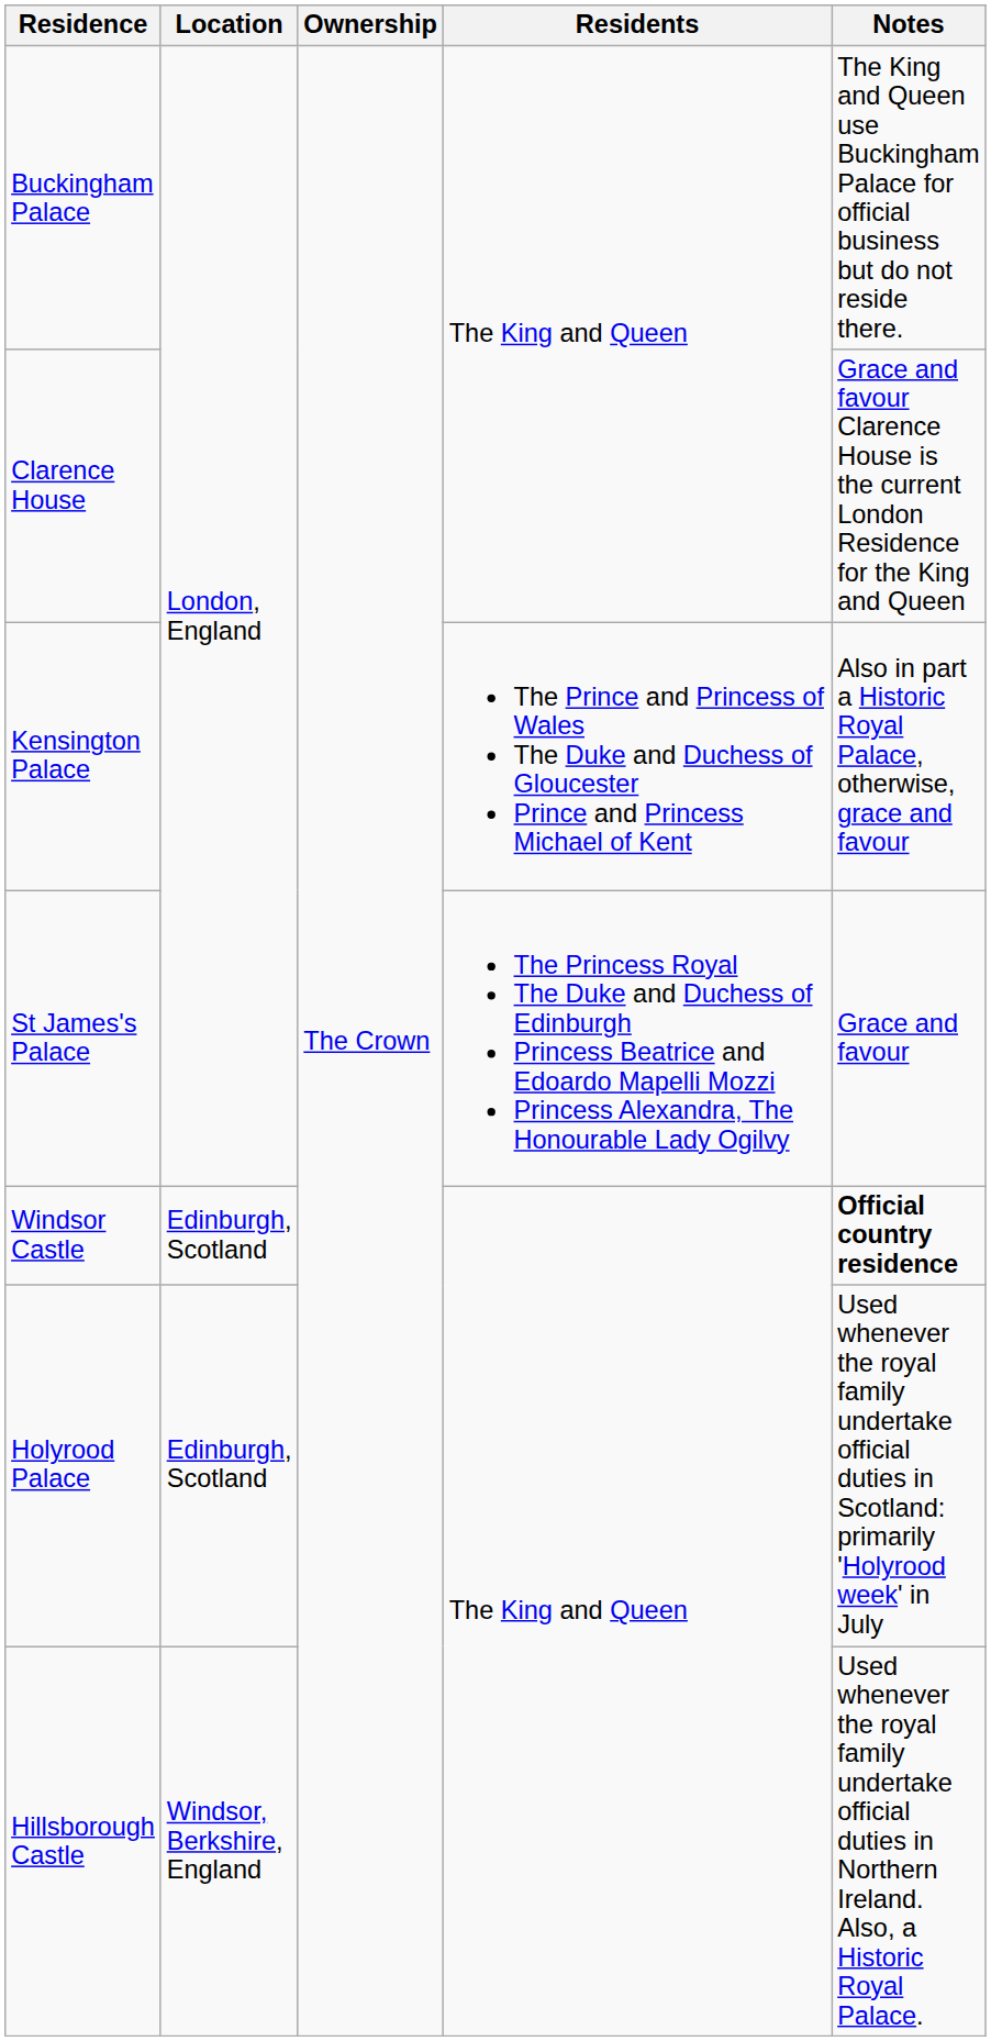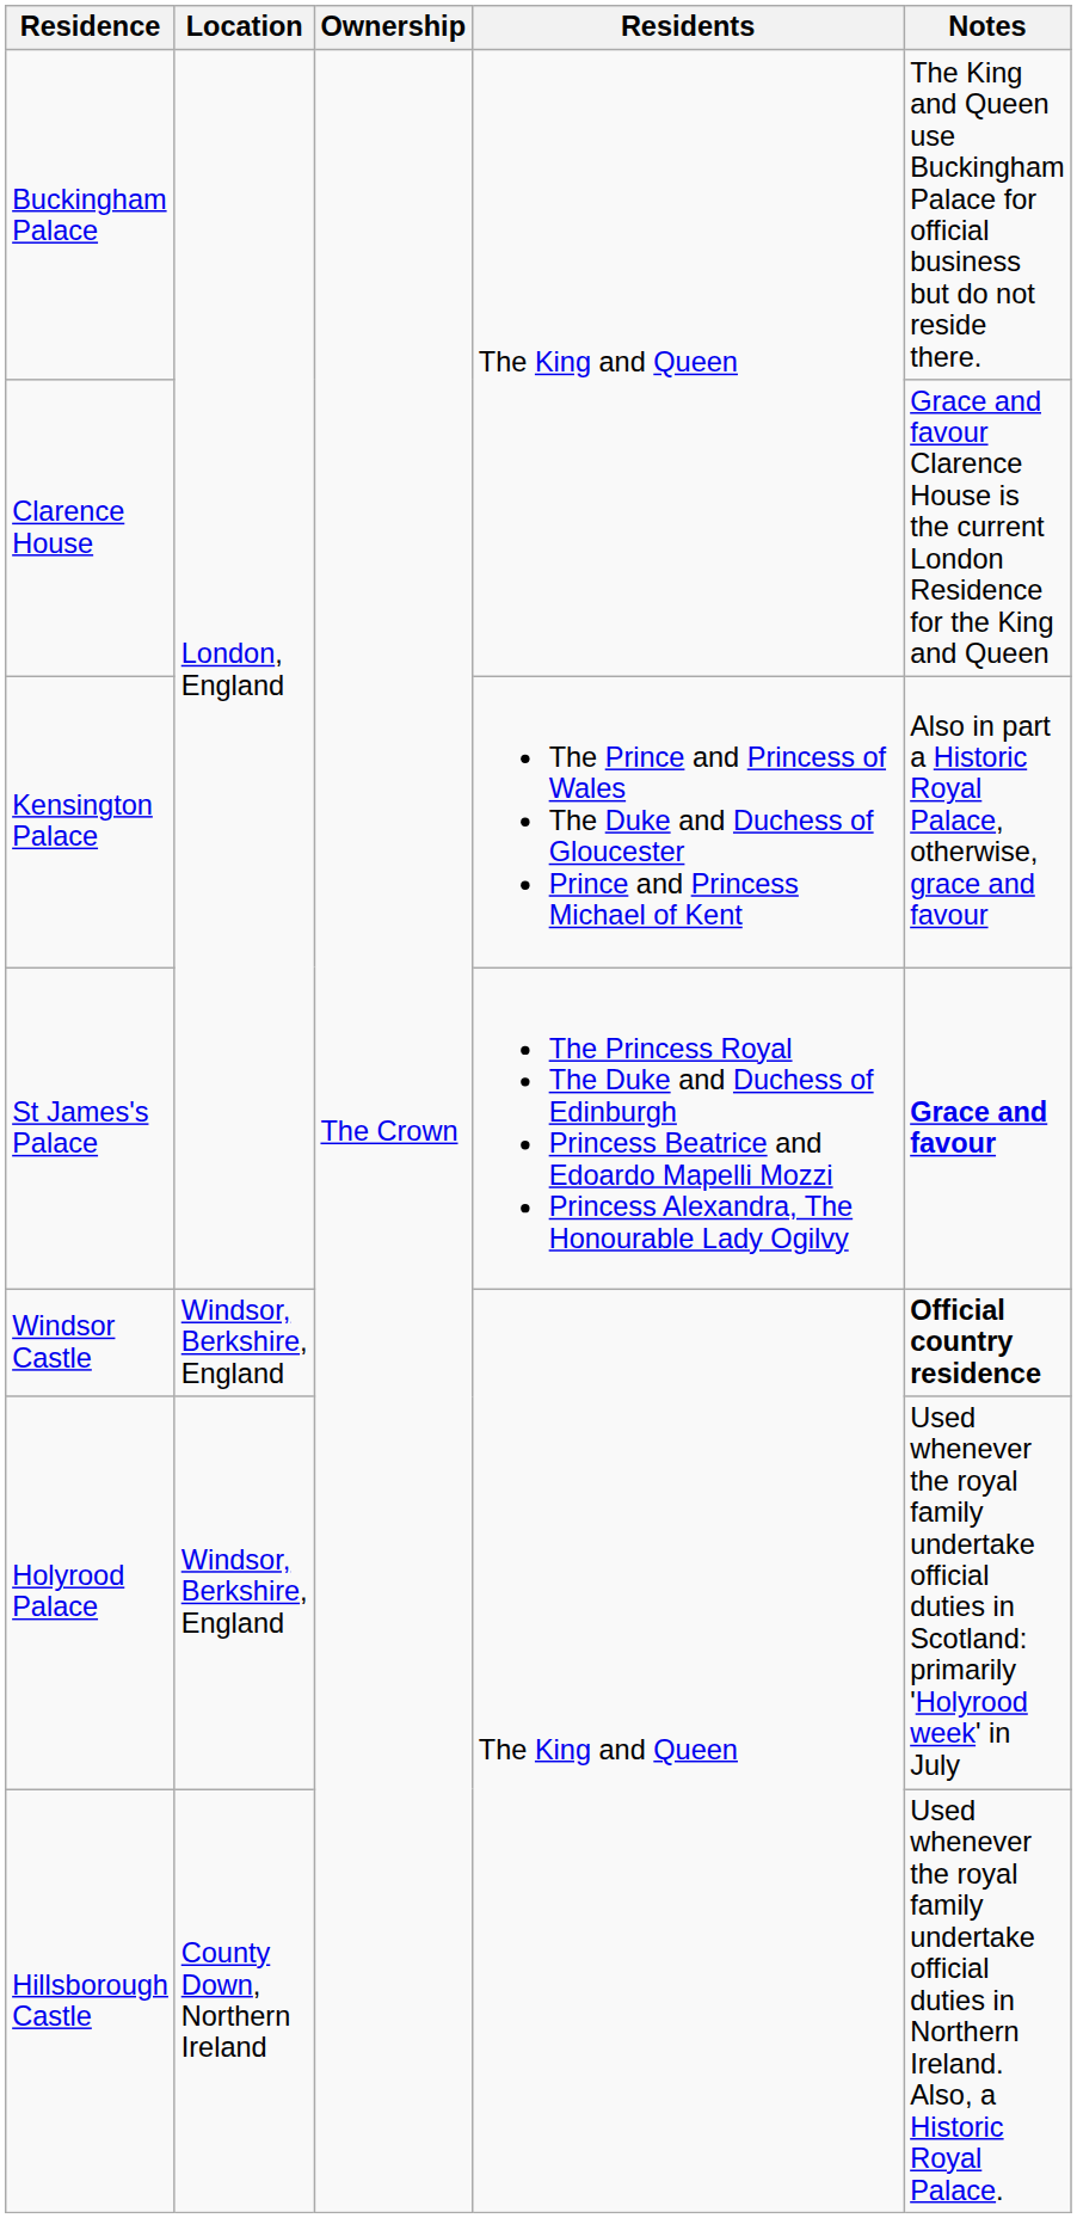 <table class="wikitable sortable">
 <tr>
 <th>Residence</th>
 <th>Location</th>
 <th>Ownership</th>
 <th width=300pt>Residents</th>
 <th class=unsortable>Notes</th>
 </tr>
 <tr>
 <td><a href='#'>Buckingham Palace</a></td>
 <td rowspan="4"><a href='#'>London</a>, England</td>
 <td rowspan="7"><a href='#'>The Crown</a></td>
 <td rowspan="2">The <a href='#'>King</a> and <a href='#'>Queen</a></td>
 <td>The King and Queen use Buckingham Palace for official business but do not reside there.</td>
 </tr>
 <tr>
 <td><a href='#'>Clarence House</a></td>
 <td><a href='#'>Grace and favour</a><br>Clarence House is the current London Residence for the King and Queen</td>
 </tr>
 <tr>
 <td><a href='#'>Kensington Palace</a></td>
 <td><br><ul><li>The <a href='#'>Prince</a> and <a href='#'>Princess of Wales</a></li><li>The <a href='#'>Duke</a> and <a href='#'>Duchess of Gloucester</a></li><li><a href='#'>Prince</a> and <a href='#'>Princess Michael of Kent</a></li></ul></td>
 <td>Also in part a <a href='#'>Historic Royal Palace</a>, otherwise, <a href='#'>grace and favour</a></td>
 </tr>
 <tr>
 <td><a href='#'>St James's Palace</a></td>
 <td><br><ul><li><a href='#'>The Princess Royal</a></li><li><a href='#'>The Duke</a> and <a href='#'>Duchess of Edinburgh</a></li><li><a href='#'>Princess Beatrice</a> and <a href='#'>Edoardo Mapelli Mozzi</a></li><li><a href='#'>Princess Alexandra, The Honourable Lady Ogilvy</a></li></ul></td>
-<td><a href='#'>Grace and favour</a></td>
+<td><strong><a href='#'>Grace and favour</a></strong></td>
 </tr>
 <tr>
 <td><a href='#'>Windsor Castle</a></td>
-<td><a href='#'>Edinburgh</a>, Scotland</td>
+<td><a href='#'>Windsor, Berkshire</a>, England</td>
 <td rowspan="3">The <a href='#'>King</a> and <a href='#'>Queen</a></td>
 <td><strong>Official country residence</strong></td>
 </tr>
 <tr>
 <td><a href='#'>Holyrood Palace</a></td>
-<td><a href='#'>Edinburgh</a>, Scotland</td>
+<td><a href='#'>Windsor, Berkshire</a>, England</td>
 <td>Used whenever the royal family undertake official duties in Scotland: primarily '<a href='#'>Holyrood week</a>' in July</td>
 </tr>
 <tr>
 <td><a href='#'>Hillsborough Castle</a></td>
-<td><a href='#'>Windsor, Berkshire</a>, England</td>
+<td><a href='#'>County Down</a>, Northern Ireland</td>
 <td>Used whenever the royal family undertake official duties in Northern Ireland.  Also, a <a href='#'>Historic Royal Palace</a>.</td>
 </tr>
 </table>
